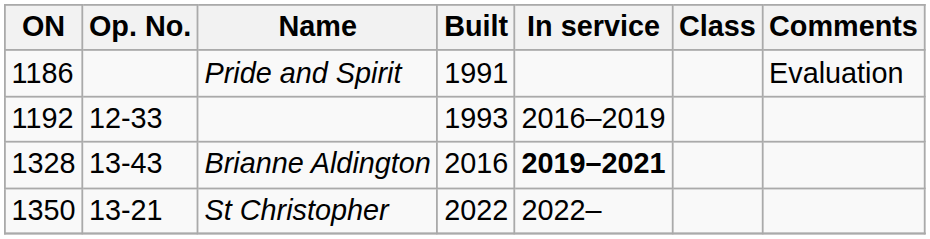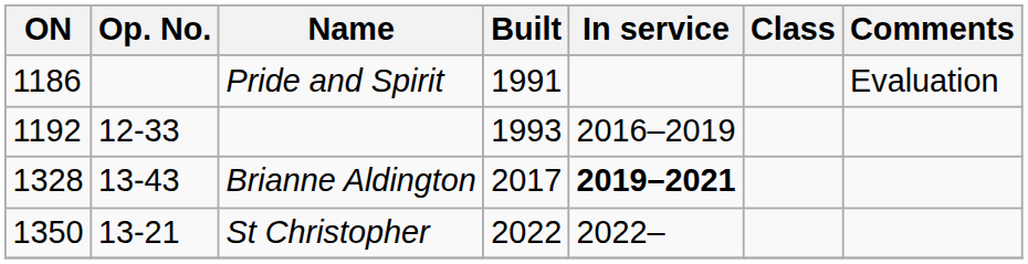 <table class="wikitable">
 <tr>
 <th>ON</th>
 <th>Op. No.</th>
 <th>Name</th>
 <th>Built</th>
 <th>In service</th>
 <th>Class</th>
 <th>Comments</th>
 </tr>
 <tr>
 <td>1186</td>
 <td></td>
 <td><em>Pride and Spirit</em></td>
 <td>1991</td>
 <td></td>
 <td></td>
 <td>Evaluation</td>
 </tr>
 <tr>
 <td>1192</td>
 <td>12-33</td>
 <td></td>
 <td>1993</td>
 <td>2016–2019</td>
 <td></td>
 <td></td>
 </tr>
 <tr>
 <td>1328</td>
 <td>13-43</td>
 <td><em>Brianne Aldington</em></td>
-<td>2016</td>
+<td>2017</td>
 <td><strong>2019–2021</strong></td>
 <td></td>
 <td></td>
 </tr>
 <tr>
 <td>1350</td>
 <td>13-21</td>
 <td><em>St Christopher</em></td>
 <td>2022</td>
 <td>2022–</td>
 <td></td>
 <td></td>
 </tr>
 <tr>
 </tr>
 </table>
